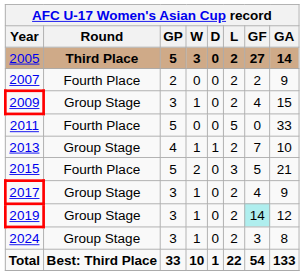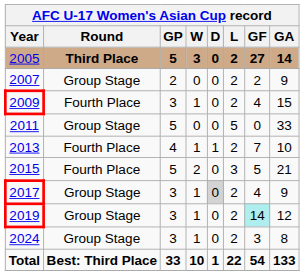 <table class="wikitable" style="text-align: center; font-size:95%;">
 <tr>
 <th colspan=8><a href='#'>AFC U-17 Women's Asian Cup</a> record</th>
 </tr>
 <tr>
 <th>Year</th>
 <th>Round</th>
 <th>GP</th>
 <th>W</th>
 <th>D</th>
 <th>L</th>
 <th>GF</th>
 <th>GA</th>
 </tr>
 <tr style="background:#cfaa88;">
 <td> <a href='#'>2005</a></td>
 <td><strong>Third Place</strong></td>
 <td><strong>5</strong></td>
 <td><strong>3</strong></td>
 <td><strong>0</strong></td>
 <td><strong>2</strong></td>
 <td><strong>27</strong></td>
 <td><strong>14</strong></td>
 </tr>
 <tr>
 <td> <a href='#'>2007</a></td>
-<td>Fourth Place</td>
+<td>Group Stage</td>
 <td>2</td>
 <td>0</td>
 <td>0</td>
 <td>2</td>
 <td>2</td>
 <td>9</td>
 </tr>
 <tr>
 <td style="border: 3px solid red"> <a href='#'>2009</a></td>
-<td>Group Stage</td>
+<td>Fourth Place</td>
 <td>3</td>
 <td>1</td>
 <td>0</td>
 <td>2</td>
 <td>4</td>
 <td>15</td>
 </tr>
 <tr>
 <td> <a href='#'>2011</a></td>
-<td>Fourth Place</td>
+<td>Group Stage</td>
 <td>5</td>
 <td>0</td>
 <td>0</td>
 <td>5</td>
 <td>0</td>
 <td>33</td>
 </tr>
 <tr>
 <td> <a href='#'>2013</a></td>
-<td>Group Stage</td>
+<td>Fourth Place</td>
 <td>4</td>
 <td>1</td>
 <td>1</td>
 <td>2</td>
 <td>7</td>
 <td>10</td>
 </tr>
 <tr>
 <td> <a href='#'>2015</a></td>
 <td>Fourth Place</td>
 <td>5</td>
 <td>2</td>
 <td>0</td>
 <td>3</td>
 <td>5</td>
 <td>21</td>
 </tr>
 <tr>
 <td style="border: 3px solid red"> <a href='#'>2017</a></td>
 <td>Group Stage</td>
 <td>3</td>
 <td>1</td>
-<td>0</td>
+<td style="background: lightgrey;">0</td>
 <td>2</td>
 <td>4</td>
 <td>9</td>
 </tr>
 <tr>
 <td style="border: 3px solid red"> <a href='#'>2019</a></td>
 <td>Group Stage</td>
 <td>3</td>
 <td>1</td>
 <td>0</td>
 <td>2</td>
 <td style="background: paleturquoise;">14</td>
 <td>12</td>
 </tr>
 <tr>
 <td> <a href='#'>2024</a></td>
 <td>Group Stage</td>
 <td>3</td>
 <td>1</td>
 <td>0</td>
 <td>2</td>
 <td>3</td>
 <td>8</td>
 </tr>
 <tr>
 <td><strong>Total</strong></td>
 <td><strong>Best: Third Place</strong></td>
 <td><strong>33</strong></td>
 <td><strong>10</strong></td>
 <td><strong>1</strong></td>
 <td><strong>22</strong></td>
 <td><strong>54</strong></td>
 <td><strong>133</strong></td>
 </tr>
 <tr>
 </tr>
 </table>
